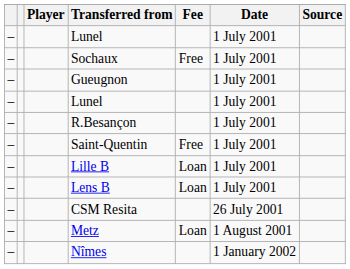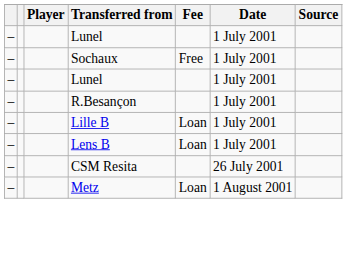 <table class="wikitable plainrowheaders sortable">
 <tr>
 </tr>
 <tr>
 <th></th>
 <th></th>
 <th scope=col>Player</th>
 <th !scope=col>Transferred from</th>
 <th scope=col>Fee</th>
 <th scope=col>Date</th>
 <th scope=col>Source</th>
 </tr>
 <tr>
 <td align=center>–</td>
 <td align=center></td>
 <td></td>
 <td> Lunel</td>
 <td></td>
 <td>1 July 2001</td>
 <td></td>
 </tr>
 <tr>
 <td align=center>–</td>
 <td align=center></td>
 <td></td>
 <td> Sochaux</td>
 <td>Free</td>
 <td>1 July 2001</td>
 <td></td>
 </tr>
 <tr>
 <td align=center>–</td>
 <td align=center></td>
 <td></td>
-<td> Gueugnon</td>
-<td></td>
-<td>1 July 2001</td>
-<td></td>
-</tr>
-<tr>
-<td align=center>–</td>
-<td align=center></td>
-<td></td>
 <td> Lunel</td>
 <td></td>
 <td>1 July 2001</td>
 <td></td>
 </tr>
 <tr>
 <td align=center>–</td>
 <td align=center></td>
 <td></td>
 <td> R.Besançon</td>
 <td></td>
-<td>1 July 2001</td>
-<td></td>
-</tr>
-<tr>
-<td align=center>–</td>
-<td align=center></td>
-<td></td>
-<td> Saint-Quentin</td>
-<td>Free</td>
 <td>1 July 2001</td>
 <td></td>
 </tr>
 <tr>
 <td align=center>–</td>
 <td align=center></td>
 <td></td>
 <td> <a href='#'>Lille B</a></td>
 <td>Loan</td>
 <td>1 July 2001</td>
 <td></td>
 </tr>
 <tr>
 <td align=center>–</td>
 <td align=center></td>
 <td></td>
 <td> <a href='#'>Lens B</a></td>
 <td>Loan</td>
 <td>1 July 2001</td>
 <td></td>
 </tr>
 <tr>
 <td align=center>–</td>
 <td align=center></td>
 <td></td>
 <td> CSM Resita</td>
 <td></td>
 <td>26 July 2001</td>
 <td></td>
 </tr>
 <tr>
 <td align=center>–</td>
 <td align=center></td>
 <td></td>
 <td> <a href='#'>Metz</a></td>
 <td>Loan</td>
 <td>1 August 2001</td>
 <td></td>
 </tr>
-<tr>
-<td align=center>–</td>
-<td align=center></td>
-<td></td>
-<td> <a href='#'>Nîmes</a></td>
-<td></td>
-<td>1 January 2002</td>
-<td></td>
-</tr>
 </table>
